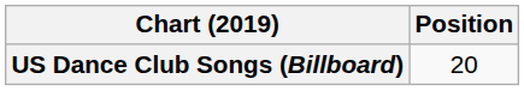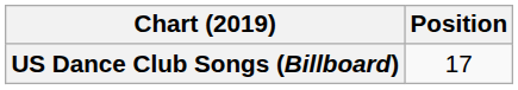 <table class="wikitable plainrowheaders" style="text-align:center">
 <tr>
 <th scope="col">Chart (2019)</th>
 <th scope="col">Position</th>
 </tr>
 <tr>
 <th scope="row">US Dance Club Songs (<em>Billboard</em>)</th>
-<td>20</td>
+<td>17</td>
 </tr>
 </table>
